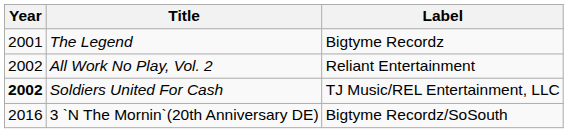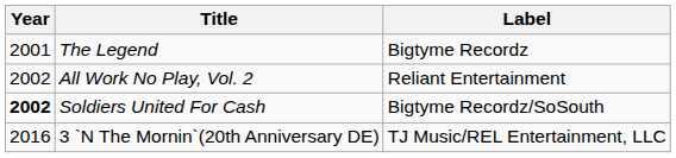 <table class="wikitable">
 <tr>
 <th>Year</th>
 <th>Title</th>
 <th>Label</th>
 </tr>
 <tr>
 <td>2001</td>
 <td><em>The Legend</em></td>
 <td>Bigtyme Recordz</td>
 </tr>
 <tr>
 <td>2002</td>
 <td><em>All Work No Play, Vol. 2</em></td>
 <td>Reliant Entertainment</td>
 </tr>
 <tr>
 <td><strong>2002</strong></td>
 <td><em>Soldiers United For Cash</em></td>
-<td>TJ Music/REL Entertainment, LLC</td>
+<td>Bigtyme Recordz/SoSouth</td>
 </tr>
 <tr>
 <td>2016</td>
 <td>3 `N The Mornin`(20th Anniversary DE)</td>
-<td>Bigtyme Recordz/SoSouth</td>
+<td>TJ Music/REL Entertainment, LLC</td>
 </tr>
 </table>
